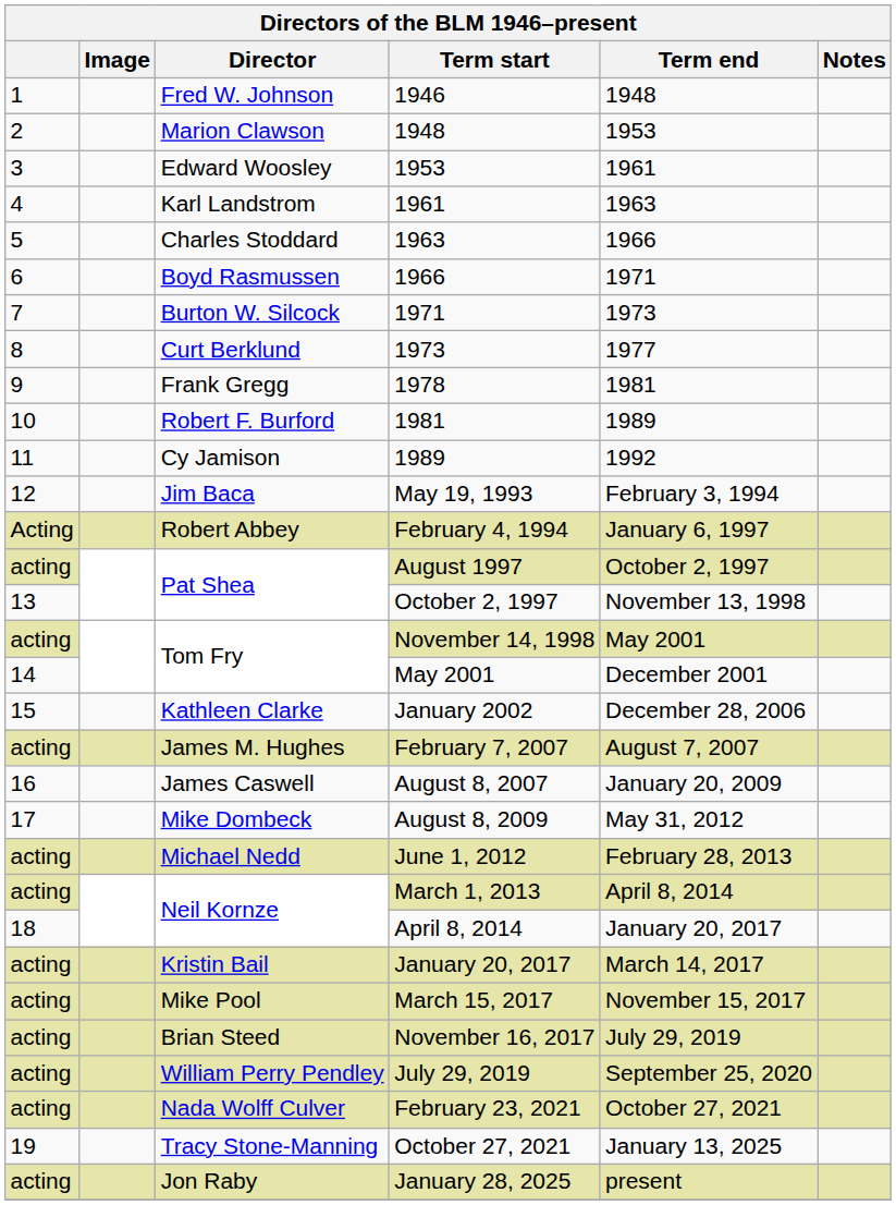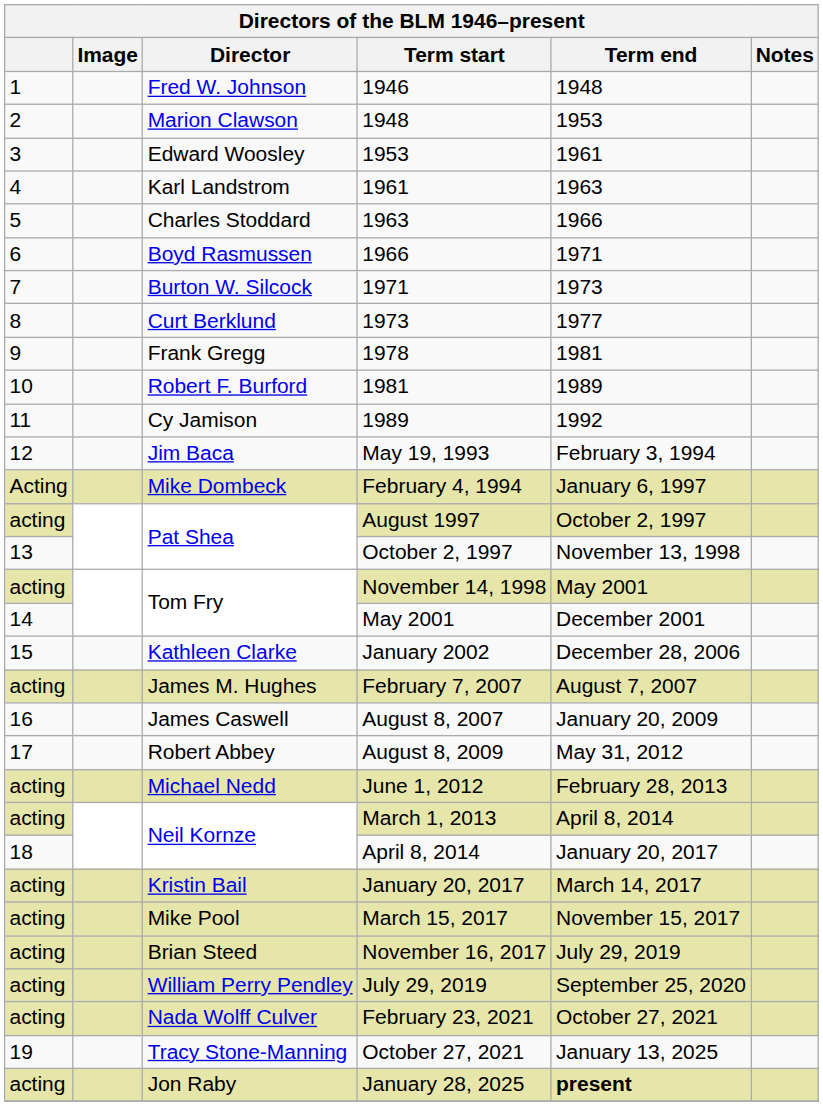 <table class="wikitable collapsible collapsed">
 <tr>
 <th colspan=6>Directors of the BLM 1946–present</th>
 </tr>
 <tr>
 <th></th>
 <th>Image</th>
 <th>Director</th>
 <th>Term start</th>
 <th>Term end</th>
 <th>Notes</th>
 </tr>
 <tr>
 <td>1</td>
 <td></td>
 <td><a href='#'>Fred W. Johnson</a></td>
 <td>1946</td>
 <td>1948</td>
 <td></td>
 </tr>
 <tr>
 <td>2</td>
 <td></td>
 <td><a href='#'>Marion Clawson</a></td>
 <td>1948</td>
 <td>1953</td>
 <td></td>
 </tr>
 <tr>
 <td>3</td>
 <td></td>
 <td>Edward Woosley</td>
 <td>1953</td>
 <td>1961</td>
 <td></td>
 </tr>
 <tr>
 <td>4</td>
 <td></td>
 <td>Karl Landstrom</td>
 <td>1961</td>
 <td>1963</td>
 <td></td>
 </tr>
 <tr>
 <td>5</td>
 <td></td>
 <td>Charles Stoddard</td>
 <td>1963</td>
 <td>1966</td>
 <td></td>
 </tr>
 <tr>
 <td>6</td>
 <td></td>
 <td><a href='#'>Boyd Rasmussen</a></td>
 <td>1966</td>
 <td>1971</td>
 <td></td>
 </tr>
 <tr>
 <td>7</td>
 <td></td>
 <td><a href='#'>Burton W. Silcock</a></td>
 <td>1971</td>
 <td>1973</td>
 <td></td>
 </tr>
 <tr>
 <td>8</td>
 <td></td>
 <td><a href='#'>Curt Berklund</a></td>
 <td>1973</td>
 <td>1977</td>
 <td></td>
 </tr>
 <tr>
 <td>9</td>
 <td></td>
 <td>Frank Gregg</td>
 <td>1978</td>
 <td>1981</td>
 <td></td>
 </tr>
 <tr>
 <td>10</td>
 <td></td>
 <td><a href='#'>Robert F. Burford</a></td>
 <td>1981</td>
 <td>1989</td>
 <td></td>
 </tr>
 <tr>
 <td>11</td>
 <td></td>
 <td>Cy Jamison</td>
 <td>1989</td>
 <td>1992</td>
 <td></td>
 </tr>
 <tr>
 <td>12</td>
 <td></td>
 <td><a href='#'>Jim Baca</a></td>
 <td>May 19, 1993</td>
 <td>February 3, 1994</td>
 <td></td>
 </tr>
 <tr bgcolor="#e6e6aa">
 <td>Acting</td>
 <td></td>
-<td>Robert Abbey</td>
+<td><a href='#'>Mike Dombeck</a></td>
 <td>February 4, 1994</td>
 <td>January 6, 1997</td>
 <td></td>
 </tr>
 <tr bgcolor="#e6e6aa">
 <td>acting</td>
 <td rowspan="2" bgcolor="#ffffff"></td>
 <td rowspan="2" bgcolor="#ffffff"><a href='#'>Pat Shea</a></td>
 <td>August 1997</td>
 <td>October 2, 1997</td>
 <td></td>
 </tr>
 <tr>
 <td>13</td>
 <td>October 2, 1997</td>
 <td>November 13, 1998</td>
 <td></td>
 </tr>
 <tr bgcolor="#e6e6aa">
 <td>acting</td>
 <td rowspan="2" bgcolor="#ffffff"></td>
 <td rowspan="2" bgcolor="#ffffff">Tom Fry</td>
 <td>November 14, 1998</td>
 <td>May 2001</td>
 <td></td>
 </tr>
 <tr>
 <td>14</td>
 <td>May 2001</td>
 <td>December 2001</td>
 <td></td>
 </tr>
 <tr>
 <td>15</td>
 <td></td>
 <td><a href='#'>Kathleen Clarke</a></td>
 <td>January 2002</td>
 <td>December 28, 2006</td>
 <td></td>
 </tr>
 <tr bgcolor="#e6e6aa">
 <td>acting</td>
 <td></td>
 <td>James M. Hughes</td>
 <td>February 7, 2007</td>
 <td>August 7, 2007</td>
 <td></td>
 </tr>
 <tr>
 <td>16</td>
 <td></td>
 <td>James Caswell</td>
 <td>August 8, 2007</td>
 <td>January 20, 2009</td>
 <td></td>
 </tr>
 <tr>
 <td>17</td>
 <td></td>
-<td><a href='#'>Mike Dombeck</a></td>
+<td>Robert Abbey</td>
 <td>August 8, 2009</td>
 <td>May 31, 2012</td>
 <td></td>
 </tr>
 <tr bgcolor="#e6e6aa">
 <td>acting</td>
 <td></td>
 <td><a href='#'>Michael Nedd</a></td>
 <td>June 1, 2012</td>
 <td>February 28, 2013</td>
 <td></td>
 </tr>
 <tr bgcolor="#e6e6aa">
 <td>acting</td>
 <td rowspan="2" bgcolor="#ffffff"></td>
 <td rowspan="2" bgcolor="#ffffff"><a href='#'>Neil Kornze</a></td>
 <td>March  1, 2013</td>
 <td>April 8, 2014</td>
 <td></td>
 </tr>
 <tr>
 <td>18</td>
 <td>April 8, 2014</td>
 <td>January 20, 2017</td>
 <td></td>
 </tr>
 <tr bgcolor="#e6e6aa">
 <td>acting</td>
 <td></td>
 <td><a href='#'>Kristin Bail</a></td>
 <td>January 20, 2017</td>
 <td>March 14, 2017</td>
 <td></td>
 </tr>
 <tr bgcolor="#e6e6aa">
 <td>acting</td>
 <td></td>
 <td>Mike Pool</td>
 <td>March 15, 2017</td>
 <td>November 15, 2017</td>
 <td></td>
 </tr>
 <tr bgcolor="#e6e6aa">
 <td>acting</td>
 <td></td>
 <td>Brian Steed</td>
 <td>November 16, 2017</td>
 <td>July 29, 2019</td>
 <td></td>
 </tr>
 <tr bgcolor="#e6e6aa">
 <td>acting</td>
 <td></td>
 <td><a href='#'>William Perry Pendley</a></td>
 <td>July 29, 2019</td>
 <td>September 25, 2020</td>
 <td></td>
 </tr>
 <tr bgcolor="#e6e6aa">
 <td>acting</td>
 <td></td>
 <td><a href='#'>Nada Wolff Culver</a></td>
 <td>February 23, 2021</td>
 <td>October 27, 2021</td>
 <td></td>
 </tr>
 <tr>
 <td>19</td>
 <td></td>
 <td><a href='#'>Tracy Stone-Manning</a></td>
 <td>October 27, 2021</td>
 <td>January 13, 2025</td>
 <td></td>
 </tr>
 <tr bgcolor="#e6e6aa">
 <td>acting</td>
 <td></td>
 <td>Jon Raby</td>
 <td>January 28, 2025</td>
-<td>present</td>
+<td><strong>present</strong></td>
 <td></td>
 </tr>
 <tr>
 </tr>
 </table>
